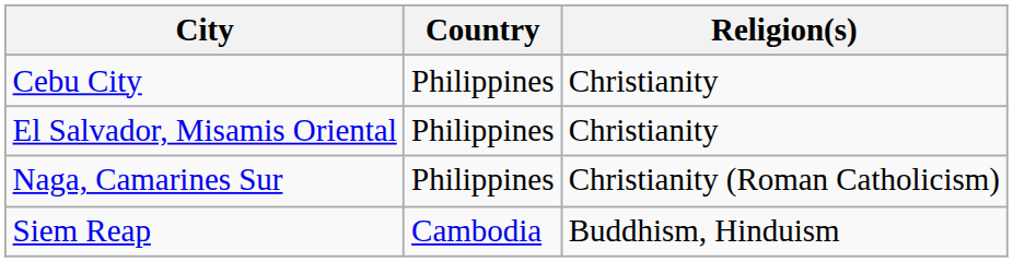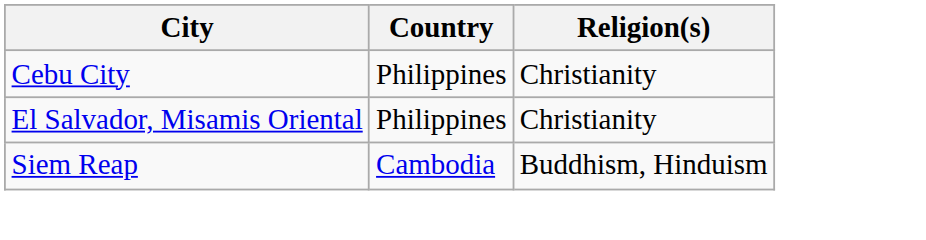 <table class="wikitable">
 <tr>
 <th>City</th>
 <th>Country</th>
 <th>Religion(s)</th>
 </tr>
 <tr>
 <td><a href='#'>Cebu City</a></td>
 <td> Philippines</td>
 <td>Christianity</td>
 </tr>
 <tr>
 <td><a href='#'>El Salvador, Misamis Oriental</a></td>
 <td> Philippines</td>
 <td>Christianity</td>
 </tr>
 <tr>
-<td><a href='#'>Naga, Camarines Sur</a></td>
-<td> Philippines</td>
-<td>Christianity (Roman Catholicism)</td>
-</tr>
-<tr>
 <td><a href='#'>Siem Reap</a></td>
 <td> <a href='#'>Cambodia</a></td>
 <td>Buddhism, Hinduism</td>
 </tr>
 </table>
